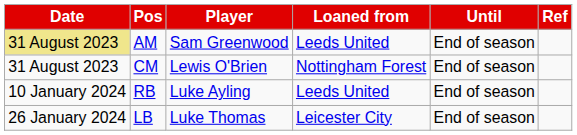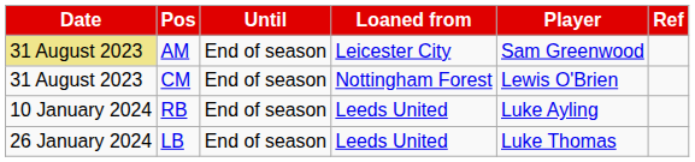 <table class="wikitable plainrowheaders sortable">
 <tr>
 <th style="background:#E00000; color:#FFFFFF; ">Date</th>
 <th style="background:#E00000; color:#FFFFFF; ">Pos</th>
+<th style="background:#E00000; color:#FFFFFF; ">Until</th>
+<th style="background:#E00000; color:#FFFFFF; ">Loaned from</th>
 <th style="background:#E00000; color:#FFFFFF; ">Player</th>
-<th style="background:#E00000; color:#FFFFFF; ">Loaned from</th>
-<th style="background:#E00000; color:#FFFFFF; ">Until</th>
 <th style="background:#E00000; color:#FFFFFF; ">Ref</th>
 </tr>
 <tr>
 <td style="background: khaki;">31 August 2023</td>
 <td><a href='#'>AM</a></td>
+<td>End of season</td>
+<td> <a href='#'>Leicester City</a></td>
 <td> <a href='#'>Sam Greenwood</a></td>
-<td> <a href='#'>Leeds United</a></td>
-<td>End of season</td>
 <td></td>
 </tr>
 <tr>
 <td>31 August 2023</td>
 <td><a href='#'>CM</a></td>
+<td>End of season</td>
+<td> <a href='#'>Nottingham Forest</a></td>
 <td> <a href='#'>Lewis O'Brien</a></td>
-<td> <a href='#'>Nottingham Forest</a></td>
-<td>End of season</td>
 <td></td>
 </tr>
 <tr>
 <td>10 January 2024</td>
 <td><a href='#'>RB</a></td>
+<td>End of season</td>
+<td> <a href='#'>Leeds United</a></td>
 <td> <a href='#'>Luke Ayling</a></td>
-<td> <a href='#'>Leeds United</a></td>
-<td>End of season</td>
 <td></td>
 </tr>
 <tr>
 <td>26 January 2024</td>
 <td><a href='#'>LB</a></td>
+<td>End of season</td>
+<td> <a href='#'>Leeds United</a></td>
 <td> <a href='#'>Luke Thomas</a></td>
-<td> <a href='#'>Leicester City</a></td>
-<td>End of season</td>
 <td></td>
 </tr>
 </table>
